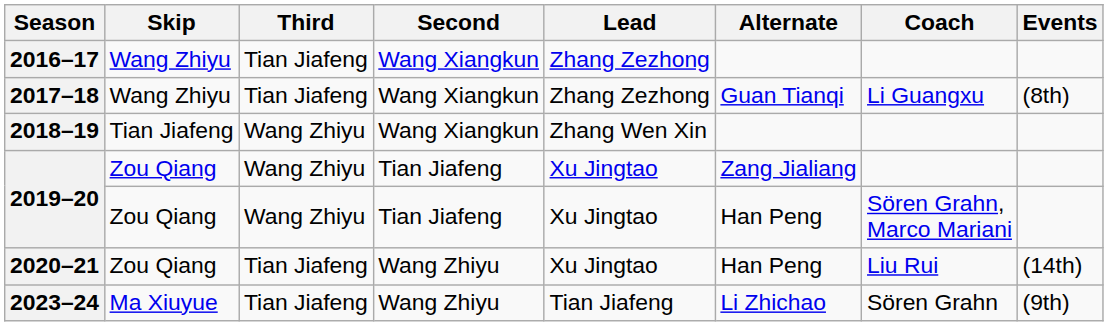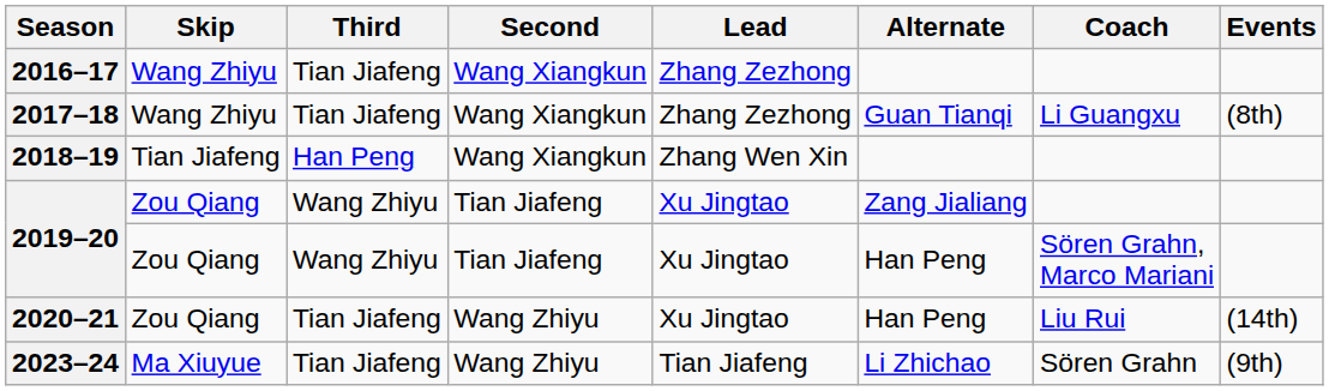 <table class="wikitable">
 <tr>
 <th scope="col">Season</th>
 <th scope="col">Skip</th>
 <th scope="col">Third</th>
 <th scope="col">Second</th>
 <th scope="col">Lead</th>
 <th scope="col">Alternate</th>
 <th scope="col">Coach</th>
 <th scope="col">Events</th>
 </tr>
 <tr>
 <th scope="row">2016–17</th>
 <td><a href='#'>Wang Zhiyu</a></td>
 <td>Tian Jiafeng</td>
 <td><a href='#'>Wang Xiangkun</a></td>
 <td><a href='#'>Zhang Zezhong</a></td>
 <td></td>
 <td></td>
 <td></td>
 </tr>
 <tr>
 <th scope="row">2017–18</th>
 <td>Wang Zhiyu</td>
 <td>Tian Jiafeng</td>
 <td>Wang Xiangkun</td>
 <td>Zhang Zezhong</td>
 <td><a href='#'>Guan Tianqi</a></td>
 <td><a href='#'>Li Guangxu</a></td>
 <td> (8th)</td>
 </tr>
 <tr>
 <th scope="row">2018–19</th>
 <td>Tian Jiafeng</td>
-<td>Wang Zhiyu</td>
+<td><a href='#'>Han Peng</a></td>
 <td>Wang Xiangkun</td>
 <td>Zhang Wen Xin</td>
 <td></td>
 <td></td>
 <td></td>
 </tr>
 <tr>
 <th scope="row" rowspan="2">2019–20</th>
 <td><a href='#'>Zou Qiang</a></td>
 <td>Wang Zhiyu</td>
 <td>Tian Jiafeng</td>
 <td><a href='#'>Xu Jingtao</a></td>
 <td><a href='#'>Zang Jialiang</a></td>
 <td></td>
 <td></td>
 </tr>
 <tr>
 <td>Zou Qiang</td>
 <td>Wang Zhiyu</td>
 <td>Tian Jiafeng</td>
 <td>Xu Jingtao</td>
 <td>Han Peng</td>
 <td><a href='#'>Sören Grahn</a>,<br><a href='#'>Marco Mariani</a></td>
 <td> </td>
 </tr>
 <tr>
 <th scope="row">2020–21</th>
 <td>Zou Qiang</td>
 <td>Tian Jiafeng</td>
 <td>Wang Zhiyu</td>
 <td>Xu Jingtao</td>
 <td>Han Peng</td>
 <td><a href='#'>Liu Rui</a></td>
 <td> (14th)</td>
 </tr>
 <tr>
 <th scope="row">2023–24</th>
 <td><a href='#'>Ma Xiuyue</a></td>
 <td>Tian Jiafeng</td>
 <td>Wang Zhiyu</td>
 <td>Tian Jiafeng</td>
 <td><a href='#'>Li Zhichao</a></td>
 <td>Sören Grahn</td>
 <td> (9th)</td>
 </tr>
 </table>
